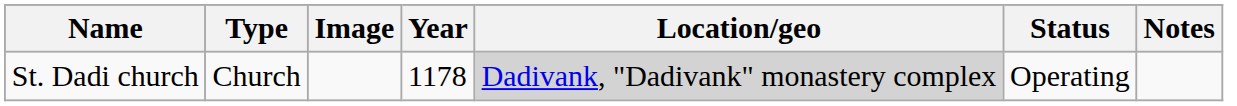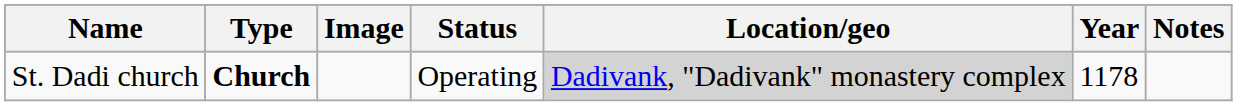 <table class="wikitable sortable">
 <tr>
 <th>Name</th>
 <th>Type</th>
 <th>Image</th>
+<th>Status</th>
+<th>Location/geo</th>
 <th>Year</th>
-<th>Location/geo</th>
-<th>Status</th>
 <th>Notes</th>
 </tr>
 <tr>
 <td>St. Dadi church</td>
-<td>Church</td>
+<td><strong>Church</strong></td>
 <td></td>
+<td>Operating</td>
+<td style="background: lightgrey;"><a href='#'>Dadivank</a>, "Dadivank" monastery complex</td>
 <td>1178</td>
-<td style="background: lightgrey;"><a href='#'>Dadivank</a>, "Dadivank" monastery complex</td>
-<td>Operating</td>
 <td></td>
 </tr>
 </table>
